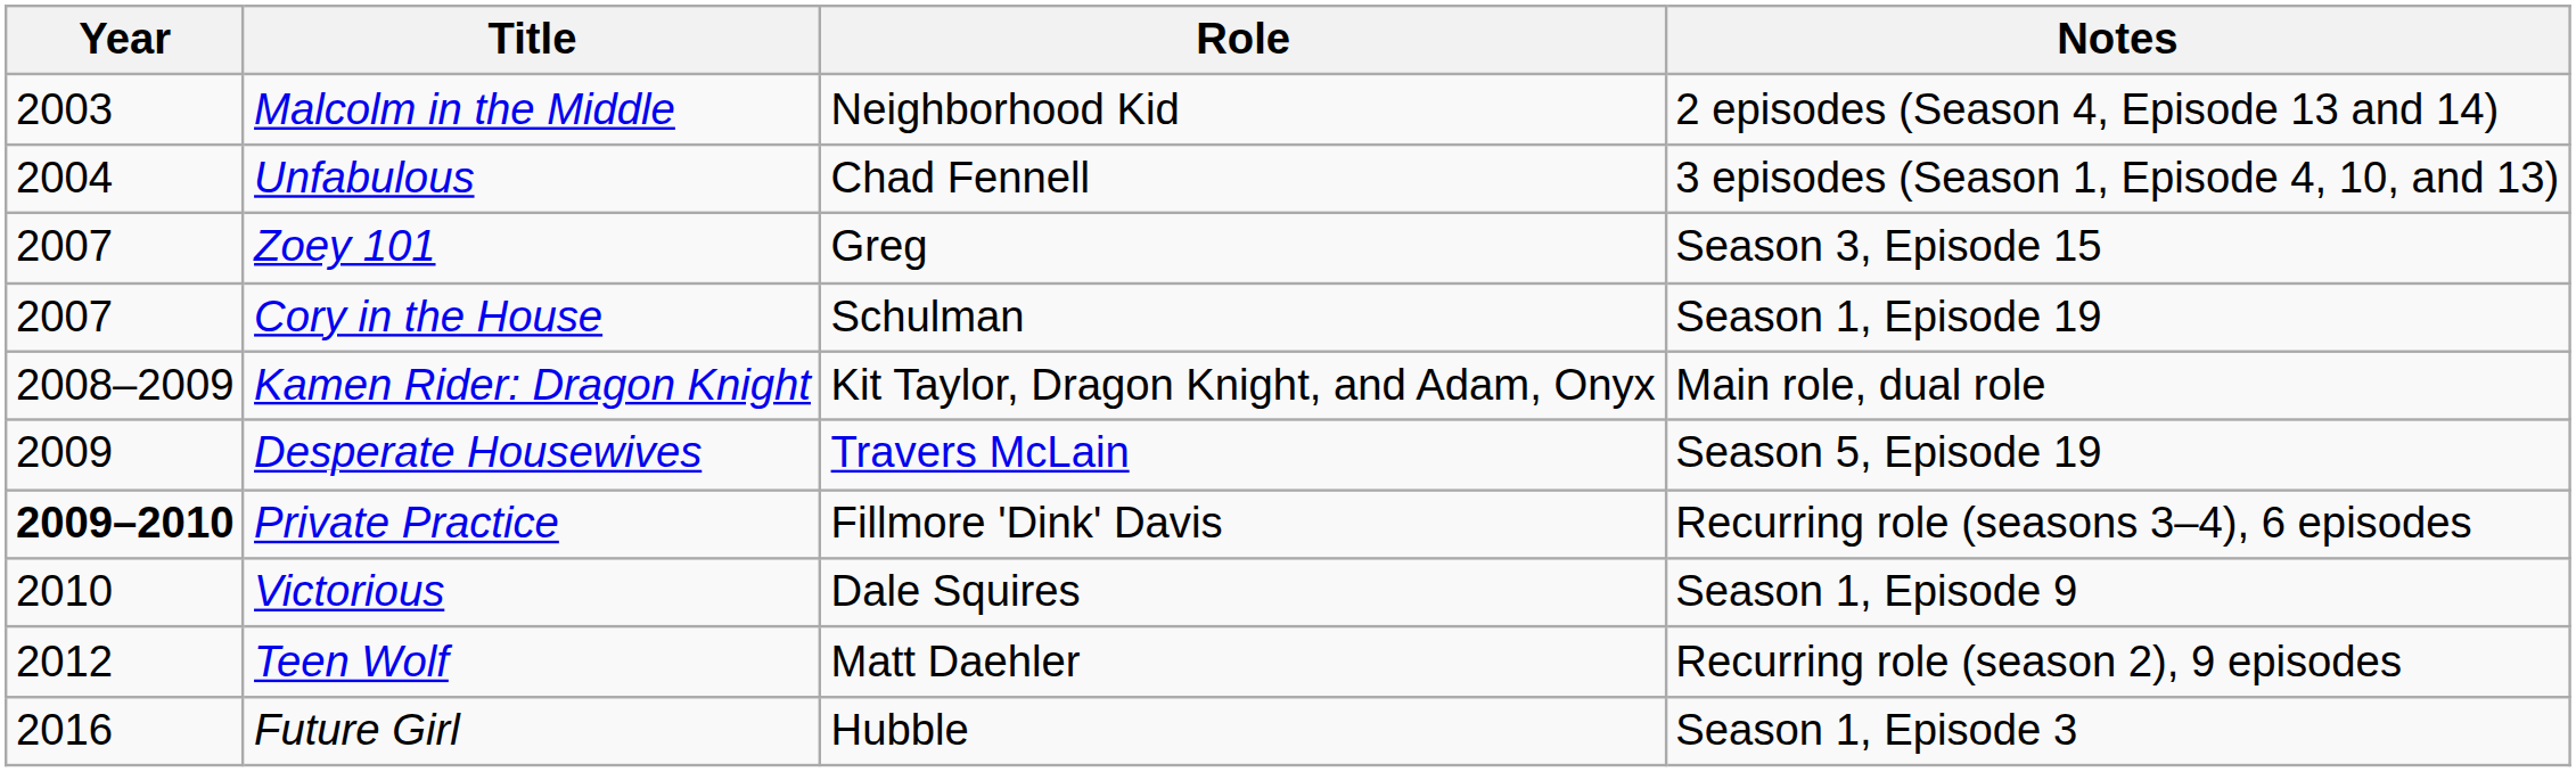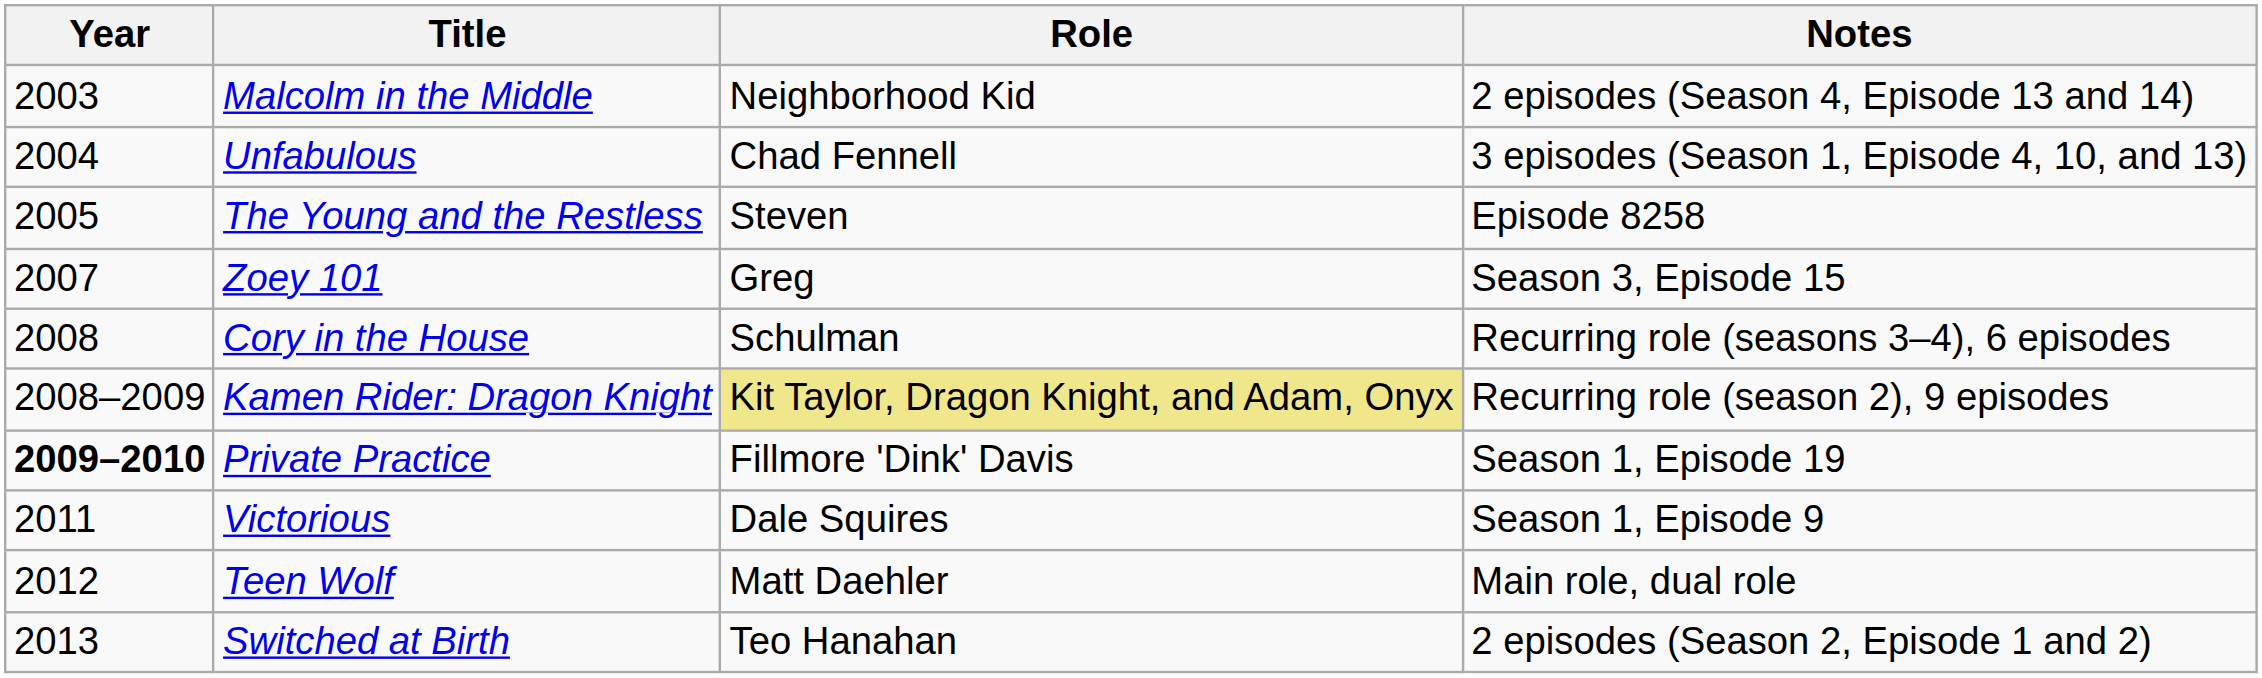 <table class="wikitable sortable">
 <tr>
 <th>Year</th>
 <th>Title</th>
 <th>Role</th>
 <th class="unsortable">Notes</th>
 </tr>
 <tr>
 <td>2003</td>
 <td><em><a href='#'>Malcolm in the Middle</a></em></td>
 <td>Neighborhood Kid</td>
 <td>2 episodes (Season 4, Episode 13 and 14)</td>
 </tr>
 <tr>
 <td>2004</td>
 <td><em><a href='#'>Unfabulous</a></em></td>
 <td>Chad Fennell</td>
 <td>3 episodes (Season 1, Episode 4, 10, and 13)</td>
 </tr>
 <tr>
+<td>2005</td>
+<td><em><a href='#'>The Young and the Restless</a></em></td>
+<td>Steven</td>
+<td>Episode 8258</td>
+</tr>
+<tr>
 <td>2007</td>
 <td><em><a href='#'>Zoey 101</a></em></td>
 <td>Greg</td>
 <td>Season 3, Episode 15</td>
 </tr>
 <tr>
-<td>2007</td>
+<td>2008</td>
 <td><em><a href='#'>Cory in the House</a></em></td>
 <td>Schulman</td>
-<td>Season 1, Episode 19</td>
+<td>Recurring role (seasons 3–4), 6 episodes</td>
 </tr>
 <tr>
 <td>2008–2009</td>
 <td><em><a href='#'>Kamen Rider: Dragon Knight</a></em></td>
-<td>Kit Taylor, Dragon Knight, and Adam, Onyx</td>
-<td>Main role, dual role</td>
-</tr>
-<tr>
-<td>2009</td>
-<td><em><a href='#'>Desperate Housewives</a></em></td>
-<td><a href='#'>Travers McLain</a></td>
-<td>Season 5, Episode 19</td>
+<td style="background: khaki;">Kit Taylor, Dragon Knight, and Adam, Onyx</td>
+<td>Recurring role (season 2), 9 episodes</td>
 </tr>
 <tr>
 <td><strong>2009–2010</strong></td>
 <td><em><a href='#'>Private Practice</a></em></td>
 <td>Fillmore 'Dink' Davis</td>
-<td>Recurring role (seasons 3–4), 6 episodes</td>
+<td>Season 1, Episode 19</td>
 </tr>
 <tr>
-<td>2010</td>
+<td>2011</td>
 <td><em><a href='#'>Victorious</a></em></td>
 <td>Dale Squires</td>
 <td>Season 1, Episode 9</td>
 </tr>
 <tr>
 <td>2012</td>
 <td><em><a href='#'>Teen Wolf</a></em></td>
 <td>Matt Daehler</td>
-<td>Recurring role (season 2), 9 episodes</td>
+<td>Main role, dual role</td>
 </tr>
 <tr>
-<td>2016</td>
-<td><em>Future Girl</em></td>
-<td>Hubble</td>
-<td>Season 1, Episode 3</td>
+<td>2013</td>
+<td><em><a href='#'>Switched at Birth</a></em></td>
+<td>Teo Hanahan</td>
+<td>2 episodes (Season 2, Episode 1 and 2)</td>
 </tr>
 </table>
